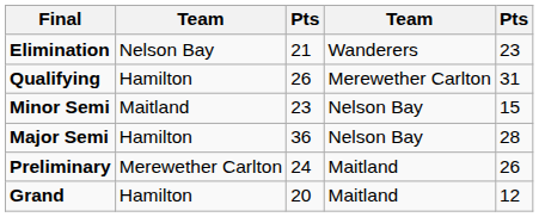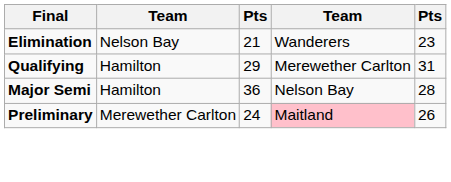 <table class="wikitable">
 <tr>
 <th>Final</th>
 <th>Team</th>
 <th>Pts</th>
 <th>Team</th>
 <th>Pts</th>
 </tr>
 <tr>
 <td><strong>Elimination</strong></td>
 <td>Nelson Bay</td>
 <td>21</td>
 <td>Wanderers</td>
 <td>23</td>
 </tr>
 <tr>
 <td><strong>Qualifying</strong></td>
 <td>Hamilton</td>
-<td>26</td>
+<td>29</td>
 <td>Merewether Carlton</td>
 <td>31</td>
-</tr>
-<tr>
-<td><strong>Minor Semi</strong></td>
-<td>Maitland</td>
-<td>23</td>
-<td>Nelson Bay</td>
-<td>15</td>
 </tr>
 <tr>
 <td><strong>Major Semi</strong></td>
 <td>Hamilton</td>
 <td>36</td>
 <td>Nelson Bay</td>
 <td>28</td>
 </tr>
 <tr>
 <td><strong>Preliminary</strong></td>
 <td>Merewether Carlton</td>
 <td>24</td>
-<td>Maitland</td>
+<td style="background: pink;">Maitland</td>
 <td>26</td>
 </tr>
-<tr>
-<td><strong>Grand</strong></td>
-<td>Hamilton</td>
-<td>20</td>
-<td>Maitland</td>
-<td>12</td>
-</tr>
 </table>
